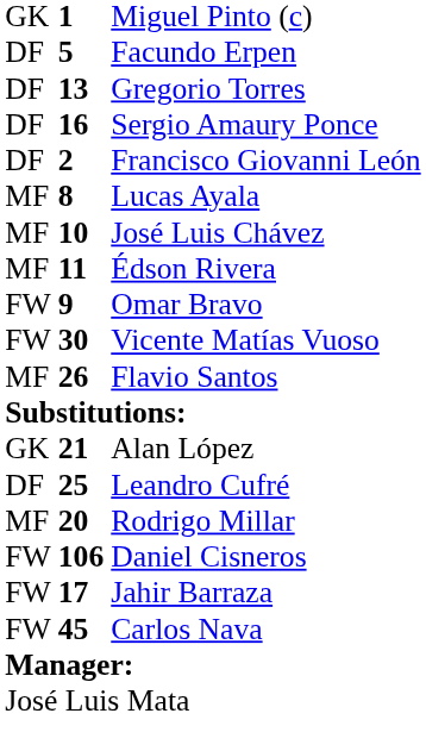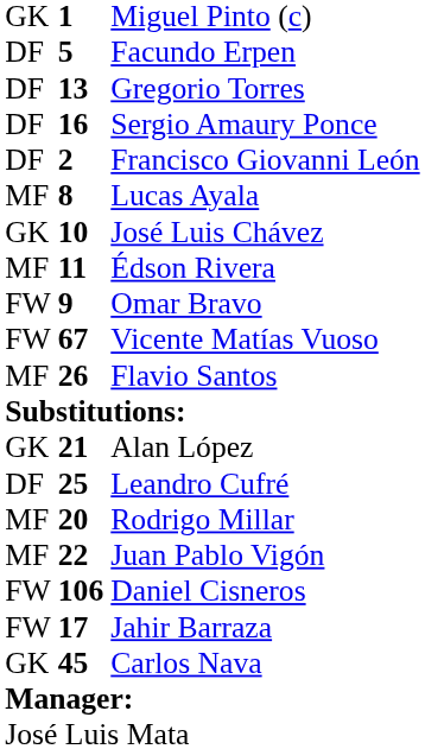 <table style="font-size:90%" cellspacing=0 cellpadding=0 align=center>
 <tr>
 <th width=25></th>
 <th width=25></th>
 </tr>
 <tr>
 <td>GK</td>
 <td><strong>1</strong></td>
 <td> <a href='#'>Miguel Pinto</a> (<a href='#'>c</a>)</td>
 </tr>
 <tr>
 <td>DF</td>
 <td><strong>5</strong></td>
 <td> <a href='#'>Facundo Erpen</a></td>
 </tr>
 <tr>
 <td>DF</td>
 <td><strong>13</strong></td>
 <td> <a href='#'>Gregorio Torres</a></td>
 <td></td>
 <td></td>
 </tr>
 <tr>
 <td>DF</td>
 <td><strong>16</strong></td>
 <td> <a href='#'>Sergio Amaury Ponce</a></td>
 <td></td>
 <td></td>
 </tr>
 <tr>
 <td>DF</td>
 <td><strong>2</strong></td>
 <td> <a href='#'>Francisco Giovanni León</a></td>
 </tr>
 <tr>
 <td>MF</td>
 <td><strong>8</strong></td>
 <td> <a href='#'>Lucas Ayala</a></td>
 </tr>
 <tr>
-<td>MF</td>
+<td>GK</td>
 <td><strong>10</strong></td>
 <td> <a href='#'>José Luis Chávez</a></td>
 <td></td>
 <td></td>
 </tr>
 <tr>
 <td>MF</td>
 <td><strong>11</strong></td>
 <td> <a href='#'>Édson Rivera</a></td>
 </tr>
 <tr>
 <td>FW</td>
 <td><strong>9</strong></td>
 <td> <a href='#'>Omar Bravo</a></td>
 <td></td>
 </tr>
 <tr>
 <td>FW</td>
-<td><strong>30</strong></td>
+<td><strong>67</strong></td>
 <td> <a href='#'>Vicente Matías Vuoso</a></td>
 </tr>
 <tr>
 <td>MF</td>
 <td><strong>26</strong></td>
 <td> <a href='#'>Flavio Santos</a></td>
 </tr>
 <tr>
 <td colspan=3><strong>Substitutions:</strong></td>
 </tr>
 <tr>
 <td>GK</td>
 <td><strong>21</strong></td>
 <td> Alan López</td>
 </tr>
 <tr>
 <td>DF</td>
 <td><strong>25</strong></td>
 <td> <a href='#'>Leandro Cufré</a></td>
 <td></td>
 <td></td>
 </tr>
 <tr>
 <td>MF</td>
 <td><strong>20</strong></td>
 <td> <a href='#'>Rodrigo Millar</a></td>
 </tr>
 <tr>
+<td>MF</td>
+<td><strong>22</strong></td>
+<td> <a href='#'>Juan Pablo Vigón</a></td>
+<td></td>
+<td></td>
+</tr>
+<tr>
 <td>FW</td>
 <td><strong>106</strong></td>
 <td> <a href='#'>Daniel Cisneros</a></td>
 <td></td>
 <td></td>
 </tr>
 <tr>
 <td>FW</td>
 <td><strong>17</strong></td>
 <td> <a href='#'>Jahir Barraza</a></td>
 </tr>
 <tr>
-<td>FW</td>
+<td>GK</td>
 <td><strong>45</strong></td>
 <td> <a href='#'>Carlos Nava</a></td>
 </tr>
 <tr>
 <td colspan=3><strong>Manager:</strong></td>
 </tr>
 <tr>
 <td colspan=4> José Luis Mata</td>
 </tr>
 </table>
